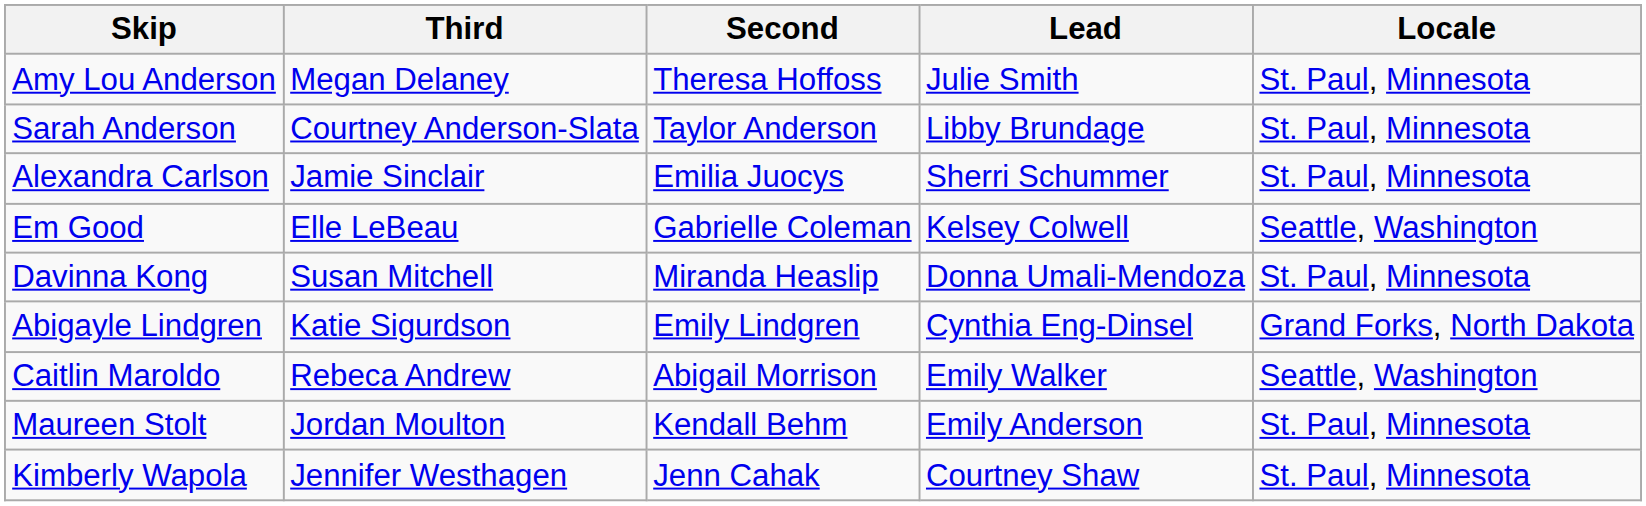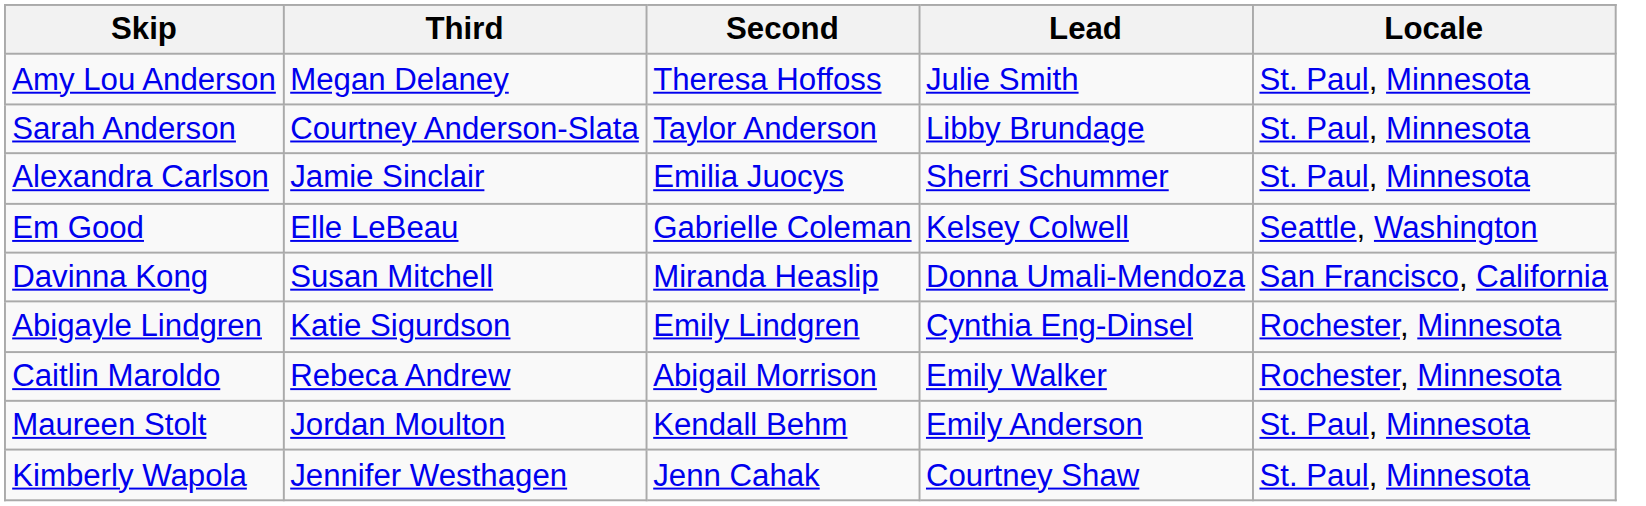 <table class=wikitable>
 <tr>
 <th>Skip</th>
 <th>Third</th>
 <th>Second</th>
 <th>Lead</th>
 <th>Locale</th>
 </tr>
 <tr>
 <td><a href='#'>Amy Lou Anderson</a></td>
 <td><a href='#'>Megan Delaney</a></td>
 <td><a href='#'>Theresa Hoffoss</a></td>
 <td><a href='#'>Julie Smith</a></td>
 <td> <a href='#'>St. Paul</a>, <a href='#'>Minnesota</a></td>
 </tr>
 <tr>
 <td><a href='#'>Sarah Anderson</a></td>
 <td><a href='#'>Courtney Anderson-Slata</a></td>
 <td><a href='#'>Taylor Anderson</a></td>
 <td><a href='#'>Libby Brundage</a></td>
 <td> <a href='#'>St. Paul</a>, <a href='#'>Minnesota</a></td>
 </tr>
 <tr>
 <td><a href='#'>Alexandra Carlson</a></td>
 <td><a href='#'>Jamie Sinclair</a></td>
 <td><a href='#'>Emilia Juocys</a></td>
 <td><a href='#'>Sherri Schummer</a></td>
 <td> <a href='#'>St. Paul</a>, <a href='#'>Minnesota</a></td>
 </tr>
 <tr>
 <td><a href='#'>Em Good</a></td>
 <td><a href='#'>Elle LeBeau</a></td>
 <td><a href='#'>Gabrielle Coleman</a></td>
 <td><a href='#'>Kelsey Colwell</a></td>
 <td> <a href='#'>Seattle</a>, <a href='#'>Washington</a></td>
 </tr>
 <tr>
 <td><a href='#'>Davinna Kong</a></td>
 <td><a href='#'>Susan Mitchell</a></td>
 <td><a href='#'>Miranda Heaslip</a></td>
 <td><a href='#'>Donna Umali-Mendoza</a></td>
-<td> <a href='#'>St. Paul</a>, <a href='#'>Minnesota</a></td>
+<td> <a href='#'>San Francisco</a>, <a href='#'>California</a></td>
 </tr>
 <tr>
 <td><a href='#'>Abigayle Lindgren</a></td>
 <td><a href='#'>Katie Sigurdson</a></td>
 <td><a href='#'>Emily Lindgren</a></td>
 <td><a href='#'>Cynthia Eng-Dinsel</a></td>
-<td> <a href='#'>Grand Forks</a>, <a href='#'>North Dakota</a></td>
+<td> <a href='#'>Rochester</a>, <a href='#'>Minnesota</a></td>
 </tr>
 <tr>
 <td><a href='#'>Caitlin Maroldo</a></td>
 <td><a href='#'>Rebeca Andrew</a></td>
 <td><a href='#'>Abigail Morrison</a></td>
 <td><a href='#'>Emily Walker</a></td>
-<td> <a href='#'>Seattle</a>, <a href='#'>Washington</a></td>
+<td> <a href='#'>Rochester</a>, <a href='#'>Minnesota</a></td>
 </tr>
 <tr>
 <td><a href='#'>Maureen Stolt</a></td>
 <td><a href='#'>Jordan Moulton</a></td>
 <td><a href='#'>Kendall Behm</a></td>
 <td><a href='#'>Emily Anderson</a></td>
 <td> <a href='#'>St. Paul</a>, <a href='#'>Minnesota</a></td>
 </tr>
 <tr>
 <td><a href='#'>Kimberly Wapola</a></td>
 <td><a href='#'>Jennifer Westhagen</a></td>
 <td><a href='#'>Jenn Cahak</a></td>
 <td><a href='#'>Courtney Shaw</a></td>
 <td> <a href='#'>St. Paul</a>, <a href='#'>Minnesota</a></td>
 </tr>
 </table>
